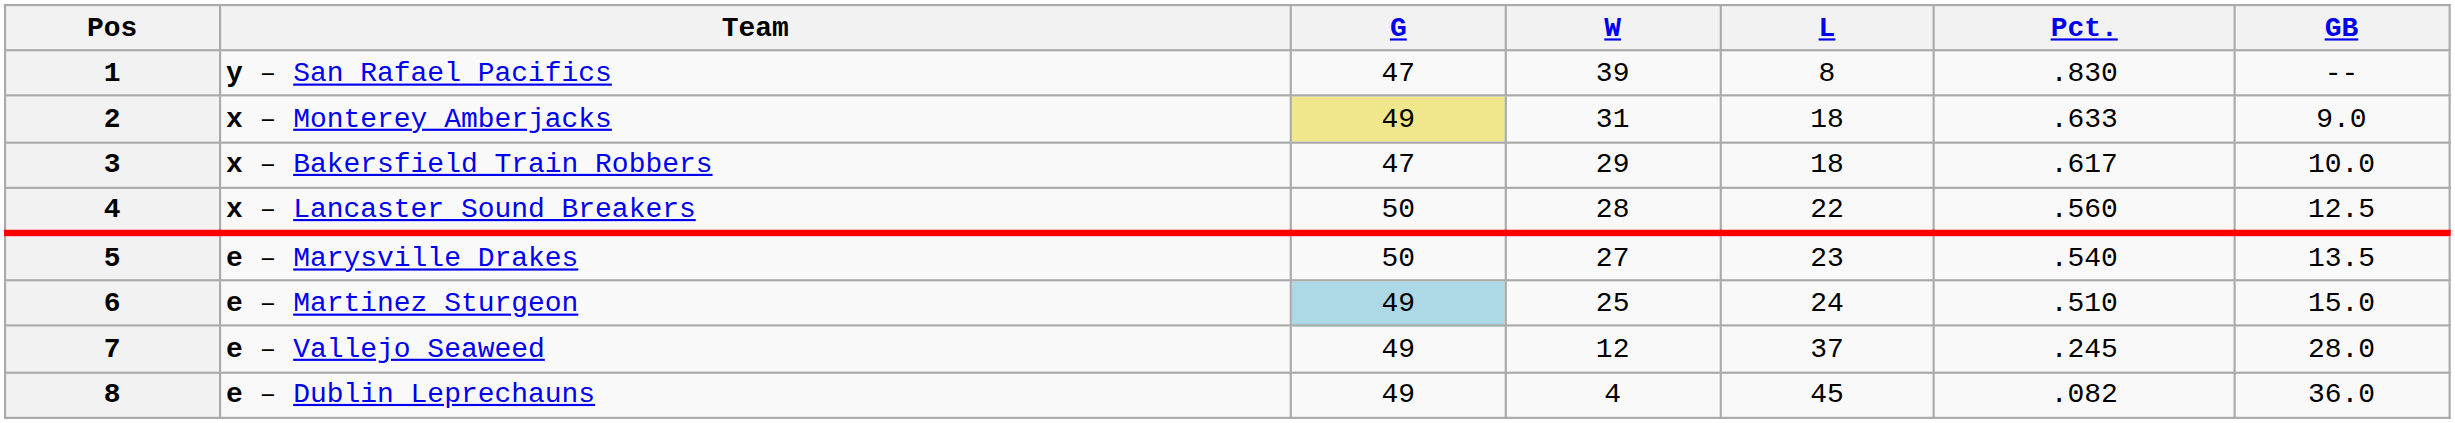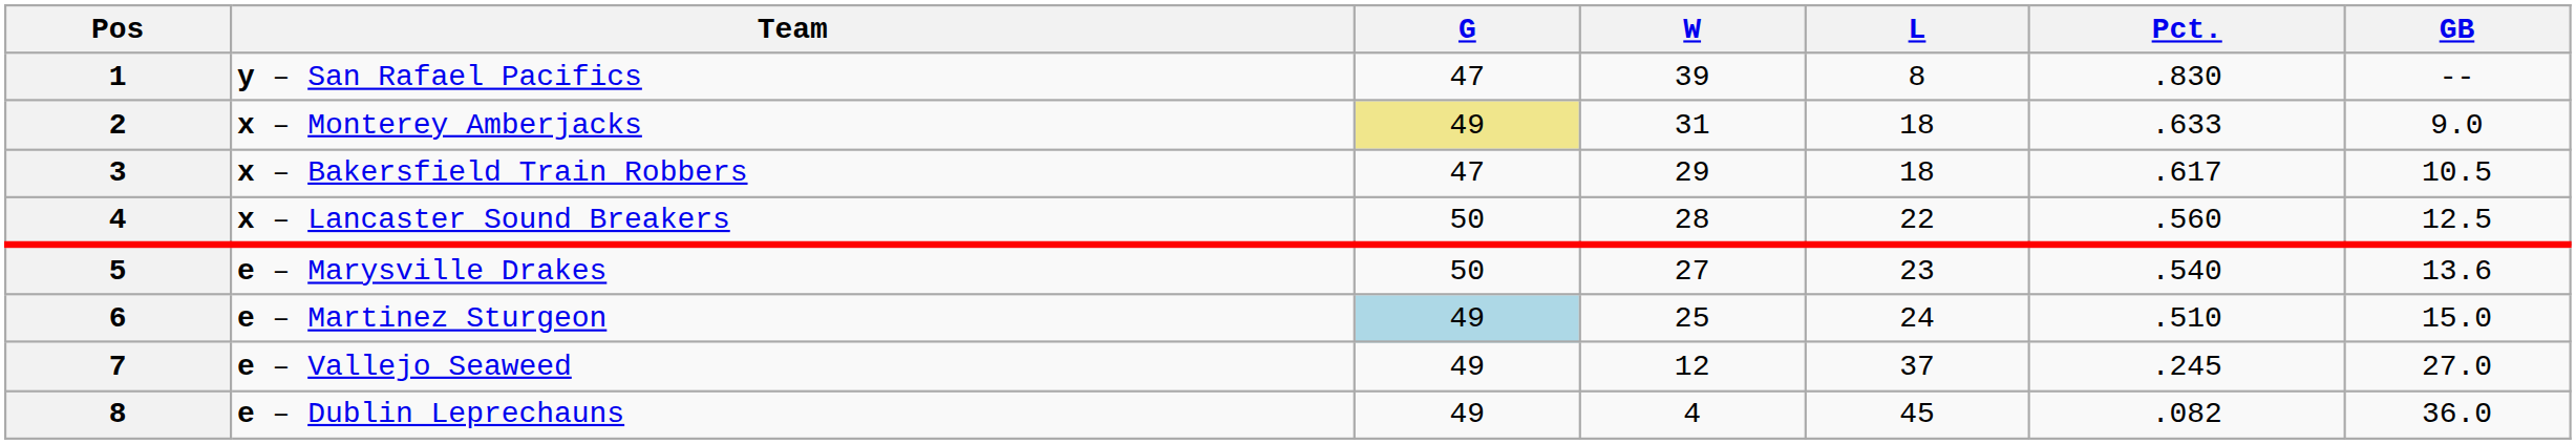 <table class="wikitable plainrowheaders" width="90%" style="text-align:center;">
 <tr>
 <th scope="col" width="5%">Pos</th>
 <th scope="col" width="25%">Team</th>
 <th scope="col" width="5%"><a href='#'>G</a></th>
 <th scope="col" width="5%"><a href='#'>W</a></th>
 <th scope="col" width="5%"><a href='#'>L</a></th>
 <th scope="col" width="7%"><a href='#'>Pct.</a></th>
 <th scope="col" width="5%"><a href='#'>GB</a></th>
 </tr>
 <tr>
 <th>1</th>
 <td style="text-align:left;"><strong>y</strong> – <a href='#'>San Rafael Pacifics</a></td>
 <td>47</td>
 <td>39</td>
 <td>8</td>
 <td>.830</td>
 <td>--</td>
 </tr>
 <tr>
 <th>2</th>
 <td style="text-align:left;"><strong>x</strong> – <a href='#'>Monterey Amberjacks</a></td>
 <td style="background: khaki;">49</td>
 <td>31</td>
 <td>18</td>
 <td>.633</td>
 <td>9.0</td>
 </tr>
 <tr>
 <th>3</th>
 <td style="text-align:left;"><strong>x</strong> – <a href='#'>Bakersfield Train Robbers</a></td>
 <td>47</td>
 <td>29</td>
 <td>18</td>
 <td>.617</td>
-<td>10.0</td>
+<td>10.5</td>
 </tr>
 <tr>
 <th>4</th>
 <td style="text-align:left;"><strong>x</strong> – <a href='#'>Lancaster Sound Breakers</a></td>
 <td>50</td>
 <td>28</td>
 <td>22</td>
 <td>.560</td>
 <td>12.5</td>
 </tr>
 <tr>
 </tr>
 <tr |- style="border-top:3px solid red;">
 <th>5</th>
 <td style="text-align:left;"><strong>e</strong> – <a href='#'>Marysville Drakes</a></td>
 <td>50</td>
 <td>27</td>
 <td>23</td>
 <td>.540</td>
-<td>13.5</td>
+<td>13.6</td>
 </tr>
 <tr>
 <th>6</th>
 <td style="text-align:left;"><strong>e</strong> – <a href='#'>Martinez Sturgeon</a></td>
 <td style="background: lightblue;">49</td>
 <td>25</td>
 <td>24</td>
 <td>.510</td>
 <td>15.0</td>
 </tr>
 <tr>
 <th>7</th>
 <td style="text-align:left;"><strong>e</strong> – <a href='#'>Vallejo Seaweed</a></td>
 <td>49</td>
 <td>12</td>
 <td>37</td>
 <td>.245</td>
-<td>28.0</td>
+<td>27.0</td>
 </tr>
 <tr>
 <th>8</th>
 <td style="text-align:left;"><strong>e</strong> – <a href='#'>Dublin Leprechauns</a></td>
 <td>49</td>
 <td>4</td>
 <td>45</td>
 <td>.082</td>
 <td>36.0</td>
 </tr>
 </table>
